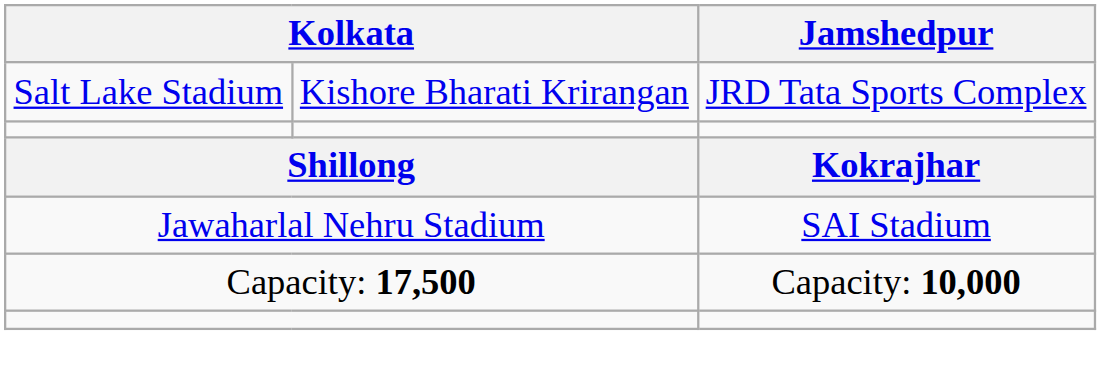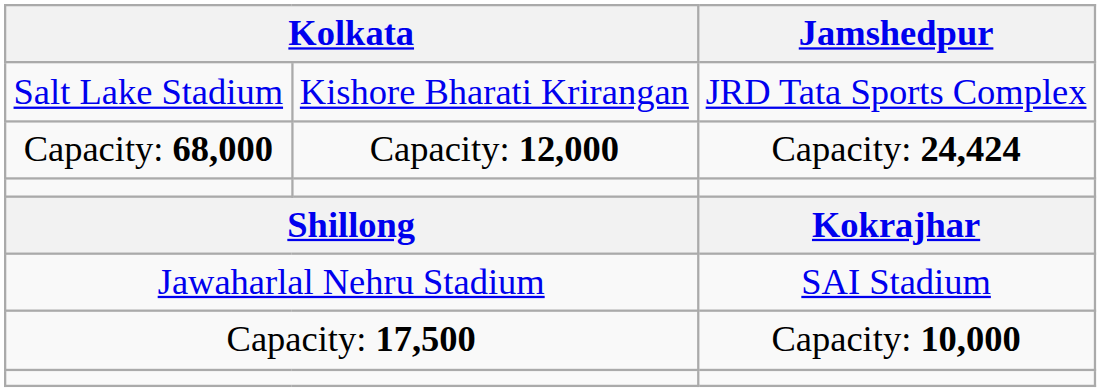 <table class="wikitable" style="text-align:center;">
 <tr>
 <th colspan="2"><a href='#'>Kolkata</a></th>
 <th><a href='#'>Jamshedpur</a></th>
 </tr>
 <tr>
 <td><a href='#'>Salt Lake Stadium</a></td>
 <td><a href='#'>Kishore Bharati Krirangan</a></td>
 <td><a href='#'>JRD Tata Sports Complex</a></td>
+</tr>
+<tr>
+<td>Capacity: <strong>68,000</strong></td>
+<td>Capacity: <strong>12,000</strong></td>
+<td>Capacity: <strong>24,424</strong></td>
 </tr>
 <tr>
 <td></td>
 <td></td>
 <td></td>
 </tr>
 <tr>
 <th colspan="2"><a href='#'>Shillong</a></th>
 <th><a href='#'>Kokrajhar</a></th>
 </tr>
 <tr>
 <td colspan="2"><a href='#'>Jawaharlal Nehru Stadium</a></td>
 <td><a href='#'>SAI Stadium</a></td>
 </tr>
 <tr>
 <td colspan="2">Capacity: <strong>17,500</strong></td>
 <td>Capacity: <strong>10,000</strong></td>
 </tr>
 <tr>
 <td colspan="2"></td>
 <td></td>
 </tr>
 </table>
